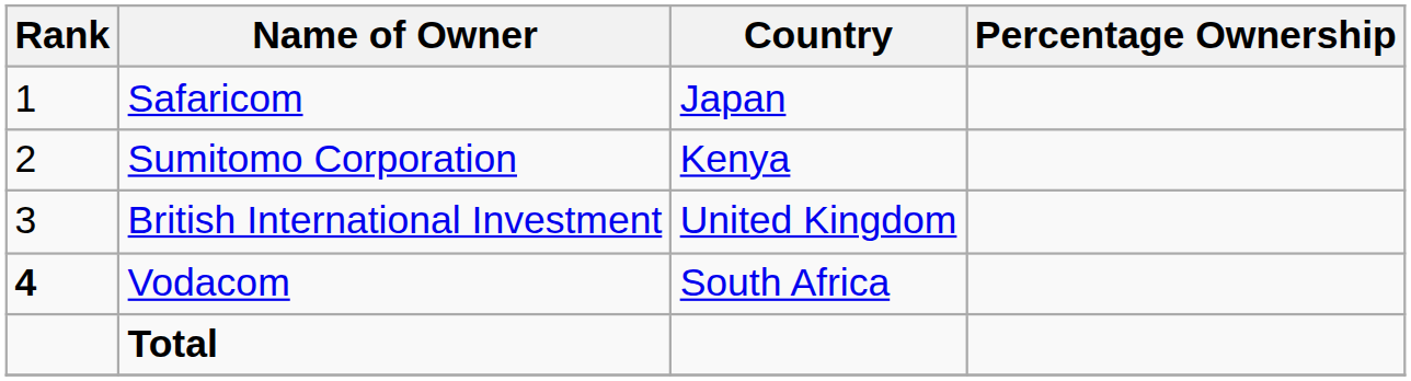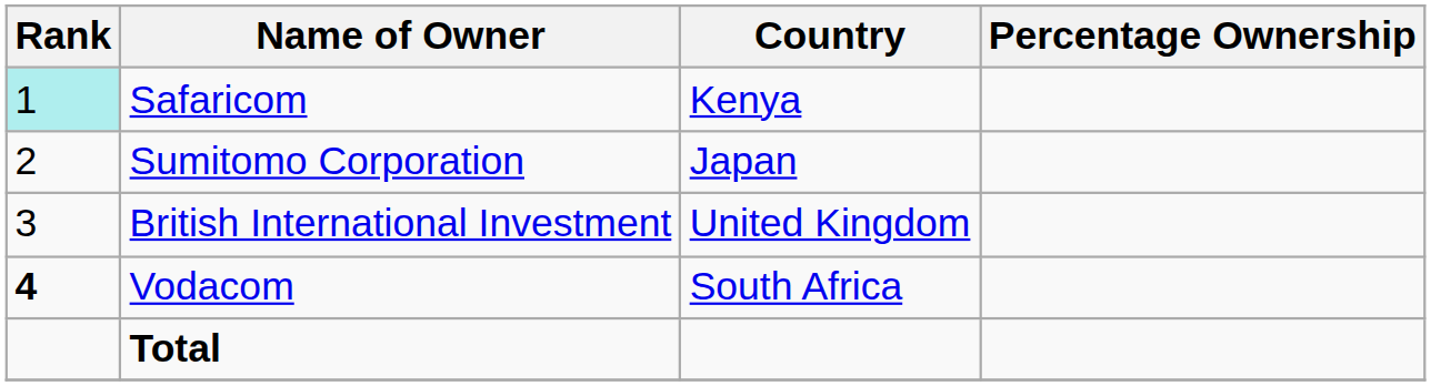 <table class="wikitable sortable" style="margin: 0.5em auto">
 <tr>
 <th>Rank</th>
 <th>Name of Owner</th>
 <th>Country</th>
 <th>Percentage Ownership</th>
 </tr>
 <tr>
-<td>1</td>
+<td style="background: paleturquoise;">1</td>
 <td><a href='#'>Safaricom</a></td>
-<td><a href='#'>Japan</a></td>
+<td><a href='#'>Kenya</a></td>
 <td></td>
 </tr>
 <tr>
 <td>2</td>
 <td><a href='#'>Sumitomo Corporation</a></td>
-<td><a href='#'>Kenya</a></td>
+<td><a href='#'>Japan</a></td>
 <td></td>
 </tr>
 <tr>
 <td>3</td>
 <td><a href='#'>British International Investment</a></td>
 <td><a href='#'>United Kingdom</a></td>
 <td></td>
 </tr>
 <tr>
 <td><strong>4</strong></td>
 <td><a href='#'>Vodacom</a></td>
 <td><a href='#'>South Africa</a></td>
 <td></td>
 </tr>
 <tr>
 <td></td>
 <td><strong>Total</strong></td>
 <td></td>
 <td></td>
 </tr>
 <tr>
 </tr>
 </table>
